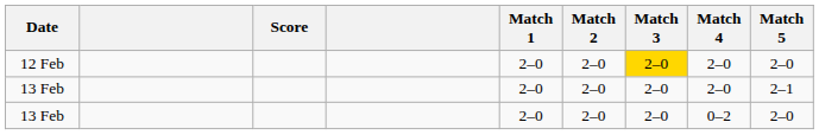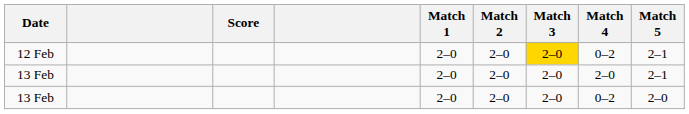 <table class="wikitable" style="text-align: center; font-size:90% ">
 <tr>
 <th width="60">Date</th>
 <th align="right" width="150"></th>
 <th width="60">Score</th>
 <th align="left" width="150"></th>
 <th width="50">Match 1</th>
 <th width="50">Match 2</th>
 <th width="50">Match 3</th>
 <th width="50">Match 4</th>
 <th width="50">Match 5</th>
 </tr>
 <tr>
 <td>12 Feb</td>
 <td align=left><strong></strong></td>
 <td align=center></td>
 <td align=left></td>
 <td>2–0</td>
 <td>2–0</td>
 <td style="background: gold;">2–0</td>
-<td>2–0</td>
-<td>2–0</td>
+<td>0–2</td>
+<td>2–1</td>
 </tr>
 <tr>
 <td>13 Feb</td>
 <td align=left><strong></strong></td>
 <td align=center></td>
 <td align=left></td>
 <td>2–0</td>
 <td>2–0</td>
 <td>2–0</td>
 <td>2–0</td>
 <td>2–1</td>
 </tr>
 <tr>
 <td>13 Feb</td>
 <td align=left><strong></strong></td>
 <td align=center></td>
 <td align=left></td>
 <td>2–0</td>
 <td>2–0</td>
 <td>2–0</td>
 <td>0–2</td>
 <td>2–0</td>
 </tr>
 </table>
